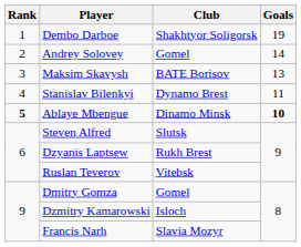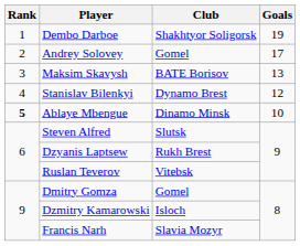 <table class="wikitable" style="text-align:center">
 <tr>
 <th>Rank</th>
 <th>Player</th>
 <th>Club</th>
 <th>Goals</th>
 </tr>
 <tr>
 <td>1</td>
 <td align="left"> <a href='#'>Dembo Darboe</a></td>
 <td align="left"><a href='#'>Shakhtyor Soligorsk</a></td>
 <td>19</td>
 </tr>
 <tr>
 <td>2</td>
 <td align="left"> <a href='#'>Andrey Solovey</a></td>
 <td align="left"><a href='#'>Gomel</a></td>
-<td>14</td>
+<td>17</td>
 </tr>
 <tr>
 <td>3</td>
 <td align="left"> <a href='#'>Maksim Skavysh</a></td>
 <td align="left"><a href='#'>BATE Borisov</a></td>
 <td>13</td>
 </tr>
 <tr>
 <td>4</td>
 <td align="left"> <a href='#'>Stanislav Bilenkyi</a></td>
 <td align="left"><a href='#'>Dynamo Brest</a></td>
-<td>11</td>
+<td>12</td>
 </tr>
 <tr>
 <td><strong>5</strong></td>
 <td align="left"> <a href='#'>Ablaye Mbengue</a></td>
 <td align="left"><a href='#'>Dinamo Minsk</a></td>
-<td><strong>10</strong></td>
+<td>10</td>
 </tr>
 <tr>
 <td rowspan="3">6</td>
 <td align="left"> <a href='#'>Steven Alfred</a></td>
 <td align="left"><a href='#'>Slutsk</a></td>
 <td rowspan="3">9</td>
 </tr>
 <tr>
 <td align="left"> <a href='#'>Dzyanis Laptsew</a></td>
 <td align="left"><a href='#'>Rukh Brest</a></td>
 </tr>
 <tr>
 <td align="left"> <a href='#'>Ruslan Teverov</a></td>
 <td align="left"><a href='#'>Vitebsk</a></td>
 </tr>
 <tr>
 <td rowspan="3">9</td>
 <td align="left"> <a href='#'>Dmitry Gomza</a></td>
 <td align="left"><a href='#'>Gomel</a></td>
 <td rowspan="3">8</td>
 </tr>
 <tr>
 <td align="left"> <a href='#'>Dzmitry Kamarowski</a></td>
 <td align="left"><a href='#'>Isloch</a></td>
 </tr>
 <tr>
 <td align="left"> <a href='#'>Francis Narh</a></td>
 <td align="left"><a href='#'>Slavia Mozyr</a></td>
 </tr>
 </table>
